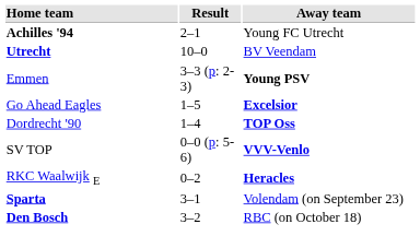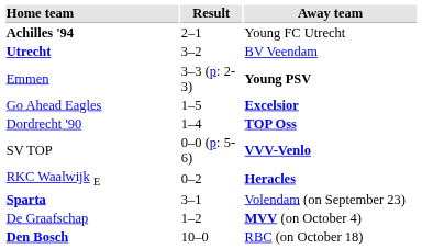 <table style="float:right;">
 <tr bgcolor="#E4E4E4">
 <th style="border-bottom:1px solid #AAAAAA" width="200" align="left">Home team</th>
 <th style="border-bottom:1px solid #AAAAAA" width="70" align="center">Result</th>
 <th style="border-bottom:1px solid #AAAAAA" width="200">Away team</th>
 </tr>
 <tr>
 <td><strong>Achilles '94</strong></td>
 <td>2–1</td>
 <td>Young FC Utrecht</td>
 </tr>
 <tr>
 <td><strong><a href='#'>Utrecht</a></strong></td>
-<td>10–0</td>
+<td>3–2</td>
 <td><a href='#'>BV Veendam</a></td>
 </tr>
 <tr>
 <td><a href='#'>Emmen</a></td>
 <td>3–3 (<a href='#'>p</a>: 2-3)</td>
 <td><strong>Young PSV</strong></td>
 </tr>
 <tr>
 <td><a href='#'>Go Ahead Eagles</a></td>
 <td>1–5</td>
 <td><strong><a href='#'>Excelsior</a></strong></td>
 </tr>
 <tr>
 <td><a href='#'>Dordrecht '90</a></td>
 <td>1–4</td>
 <td><strong><a href='#'>TOP Oss</a></strong></td>
 </tr>
 <tr>
 <td>SV TOP</td>
 <td>0–0 (<a href='#'>p</a>: 5-6)</td>
 <td><strong><a href='#'>VVV-Venlo</a></strong></td>
 </tr>
 <tr>
 <td><a href='#'>RKC Waalwijk</a> <sub>E</sub></td>
 <td>0–2</td>
 <td><strong><a href='#'>Heracles</a></strong></td>
 </tr>
 <tr>
 <td><strong><a href='#'>Sparta</a></strong></td>
 <td>3–1</td>
 <td><a href='#'>Volendam</a> (on September  23)</td>
 </tr>
 <tr>
+<td><a href='#'>De Graafschap</a></td>
+<td>1–2</td>
+<td><strong><a href='#'>MVV</a></strong> (on October  4)</td>
+</tr>
+<tr>
 <td><strong><a href='#'>Den Bosch</a></strong></td>
-<td>3–2</td>
+<td>10–0</td>
 <td><a href='#'>RBC</a> (on October  18)</td>
 </tr>
 </table>
